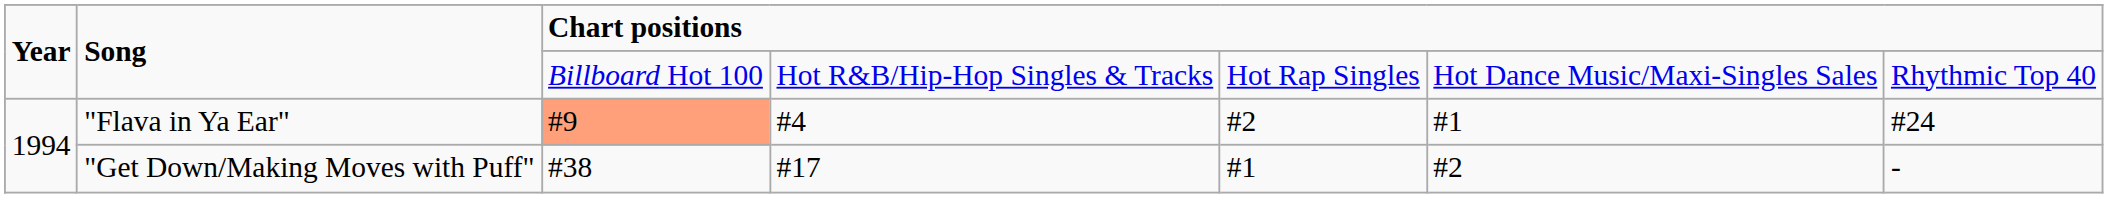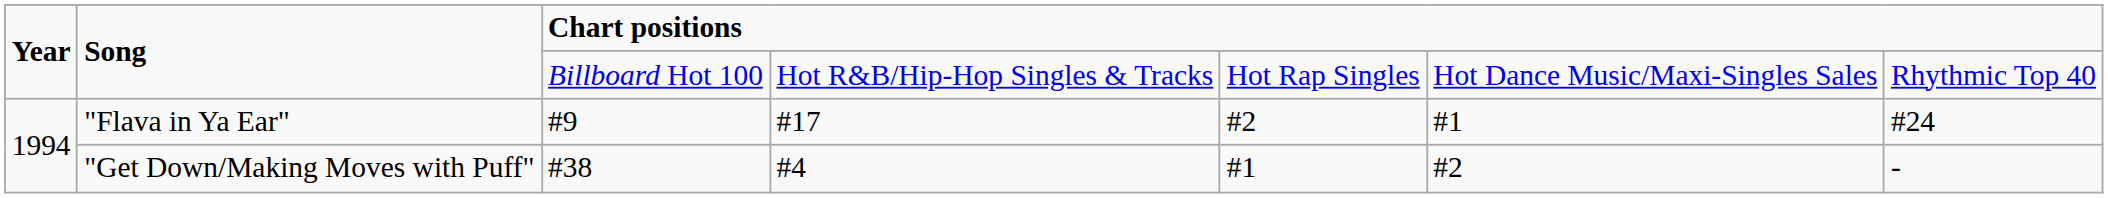 <table class="wikitable">
 <tr>
 <td rowspan="2"><strong>Year</strong></td>
 <td rowspan="2"><strong>Song</strong></td>
 <td colspan="5"><strong>Chart positions</strong></td>
 </tr>
 <tr>
 <td><a href='#'><em>Billboard</em> Hot 100</a></td>
 <td><a href='#'>Hot R&B/Hip-Hop Singles & Tracks</a></td>
 <td><a href='#'>Hot Rap Singles</a></td>
 <td><a href='#'>Hot Dance Music/Maxi-Singles Sales</a></td>
 <td><a href='#'>Rhythmic Top 40</a></td>
 </tr>
 <tr>
 <td rowspan="2">1994</td>
 <td>"Flava in Ya Ear"</td>
-<td style="background: lightsalmon;">#9</td>
-<td>#4</td>
+<td>#9</td>
+<td>#17</td>
 <td>#2</td>
 <td>#1</td>
 <td>#24</td>
 </tr>
 <tr>
 <td>"Get Down/Making Moves with Puff"</td>
 <td>#38</td>
-<td>#17</td>
+<td>#4</td>
 <td>#1</td>
 <td>#2</td>
 <td>-</td>
 </tr>
 </table>
